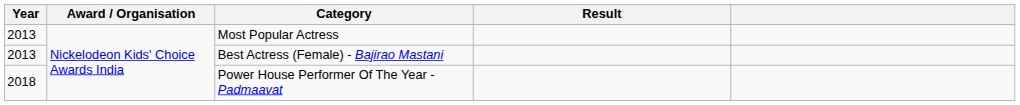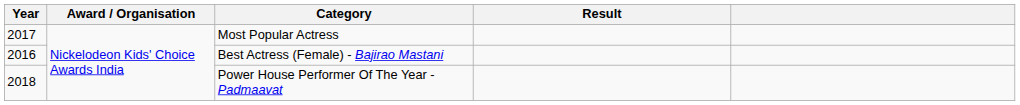 <table class="wikitable sortable plainrowheaders" width="100%">
 <tr>
 <th scope="col" width="3%">Year</th>
 <th scope="col" width="13%">Award / Organisation</th>
 <th scope="col" width="20%">Category</th>
 <th scope="col" width="20%">Result</th>
 <th scope="col" width="22%"></th>
 </tr>
 <tr>
-<td>2013</td>
+<td>2017</td>
 <td rowspan="3"><a href='#'>Nickelodeon Kids' Choice Awards India</a></td>
 <td>Most Popular Actress</td>
 <td></td>
 <td align="center"></td>
 </tr>
 <tr>
-<td>2013</td>
+<td>2016</td>
 <td>Best Actress (Female) - <em><a href='#'>Bajirao Mastani</a></em></td>
 <td></td>
 <td align="center"></td>
 </tr>
 <tr>
 <td>2018</td>
 <td>Power House Performer Of The Year - <em><a href='#'>Padmaavat</a></em></td>
 <td></td>
 <td align="center"></td>
 </tr>
 </table>
